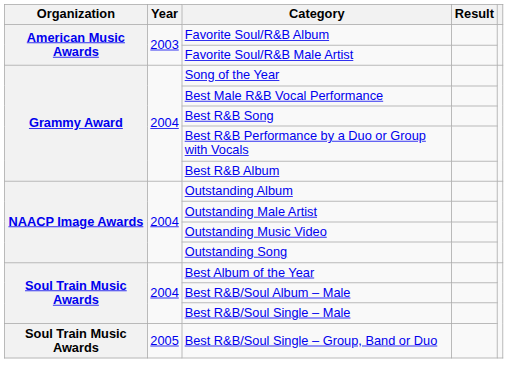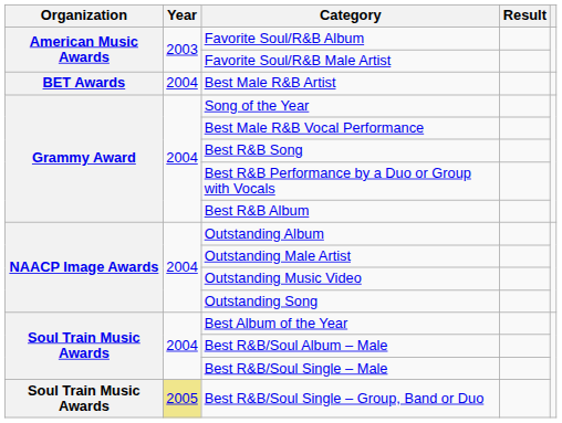 <table class="wikitable sortable plainrowheaders" style="border:none; margin:0;">
 <tr>
 <th scope="col">Organization</th>
 <th scope="col">Year</th>
 <th scope="col">Category</th>
 <th scope="col">Result</th>
 <th class="unsortable" scope="col"></th>
 </tr>
 <tr>
 <th rowspan="2" scope="row"><a href='#'>American Music Awards</a></th>
 <td rowspan="2"><a href='#'>2003</a></td>
 <td><a href='#'>Favorite Soul/R&B Album</a></td>
 <td></td>
 <td align="center" rowspan="2"></td>
 </tr>
 <tr>
 <td><a href='#'>Favorite Soul/R&B Male Artist</a></td>
+<td></td>
+</tr>
+<tr>
+<th scope="row"><a href='#'>BET Awards</a></th>
+<td><a href='#'>2004</a></td>
+<td><a href='#'>Best Male R&B Artist</a></td>
+<td></td>
 <td></td>
 </tr>
 <tr>
 <th rowspan="5" scope="row"><a href='#'>Grammy Award</a></th>
 <td rowspan="5"><a href='#'>2004</a></td>
 <td><a href='#'>Song of the Year</a></td>
 <td></td>
 <td align="center" rowspan="5"></td>
 </tr>
 <tr>
 <td><a href='#'>Best Male R&B Vocal Performance</a></td>
 <td></td>
 </tr>
 <tr>
 <td><a href='#'>Best R&B Song</a></td>
 <td></td>
 </tr>
 <tr>
 <td><a href='#'>Best R&B Performance by a Duo or Group with Vocals</a></td>
 <td></td>
 </tr>
 <tr>
 <td><a href='#'>Best R&B Album</a></td>
 <td></td>
 </tr>
 <tr>
 <th rowspan="4" scope="row"><a href='#'>NAACP Image Awards</a></th>
 <td rowspan="4"><a href='#'>2004</a></td>
 <td><a href='#'>Outstanding Album</a></td>
 <td></td>
 <td rowspan="4"></td>
 </tr>
 <tr>
 <td><a href='#'>Outstanding Male Artist</a></td>
 <td></td>
 </tr>
 <tr>
 <td><a href='#'>Outstanding Music Video</a></td>
 <td></td>
 </tr>
 <tr>
 <td><a href='#'>Outstanding Song</a></td>
 <td></td>
 </tr>
 <tr>
 <th rowspan="3" scope="row"><a href='#'>Soul Train Music Awards</a></th>
 <td rowspan="3"><a href='#'>2004</a></td>
 <td><a href='#'>Best Album of the Year</a></td>
 <td></td>
 <td align="center" rowspan="4"></td>
 </tr>
 <tr>
 <td><a href='#'>Best R&B/Soul Album – Male</a></td>
 <td></td>
 </tr>
 <tr>
 <td><a href='#'>Best R&B/Soul Single – Male</a></td>
 <td></td>
 </tr>
 <tr>
 <th scope="row">Soul Train Music Awards</th>
-<td><a href='#'>2005</a></td>
+<td style="background: khaki;"><a href='#'>2005</a></td>
 <td><a href='#'>Best R&B/Soul Single – Group, Band or Duo</a></td>
 <td></td>
 </tr>
 </table>
